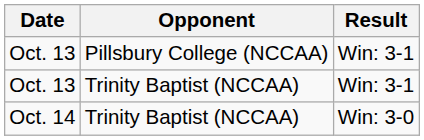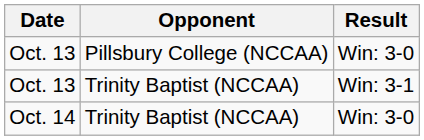 <table class="wikitable">
 <tr>
 <th>Date</th>
 <th>Opponent</th>
 <th>Result</th>
 </tr>
 <tr>
 <td>Oct. 13</td>
 <td>Pillsbury College (NCCAA)</td>
-<td>Win: 3-1</td>
+<td>Win: 3-0</td>
 </tr>
 <tr>
 <td>Oct. 13</td>
 <td>Trinity Baptist (NCCAA)</td>
 <td>Win: 3-1</td>
 </tr>
 <tr>
 <td>Oct. 14</td>
 <td>Trinity Baptist (NCCAA)</td>
 <td>Win: 3-0</td>
 </tr>
 </table>
